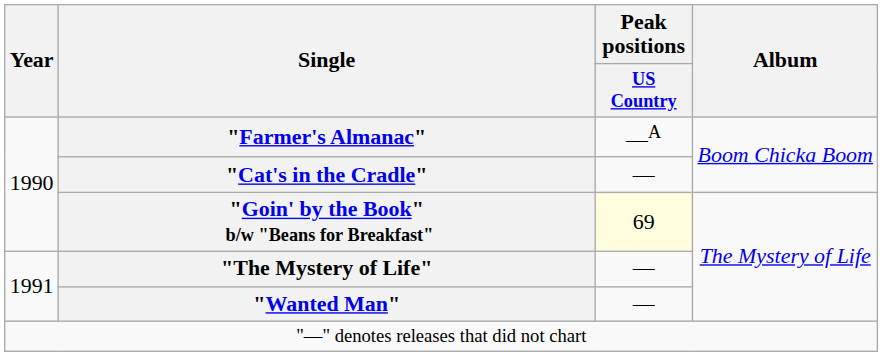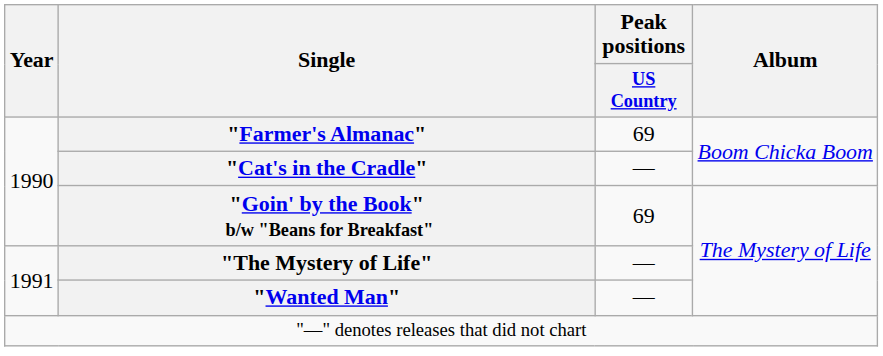 <table class="wikitable plainrowheaders" style="text-align:center;">
 <tr>
 <th rowspan="2">Year</th>
 <th rowspan="2" style="width:24em;">Single</th>
 <th colspan="1">Peak positions</th>
 <th rowspan="2">Album</th>
 </tr>
 <tr style="font-size:smaller;">
 <th width="65"><a href='#'>US Country</a><br></th>
 </tr>
 <tr>
 <td rowspan="3">1990</td>
 <th scope="row">"<a href='#'>Farmer's Almanac</a>"</th>
-<td>—<sup>A</sup></td>
+<td>69</td>
 <td rowspan="2"><em><a href='#'>Boom Chicka Boom</a></em></td>
 </tr>
 <tr>
 <th scope="row">"<a href='#'>Cat's in the Cradle</a>"</th>
 <td>—</td>
 </tr>
 <tr>
 <th scope="row">"<a href='#'>Goin' by the Book</a>"<br> <small>b/w "Beans for Breakfast"</small></th>
-<td style="background: lightyellow;">69</td>
+<td>69</td>
 <td rowspan="3"><em><a href='#'>The Mystery of Life</a></em></td>
 </tr>
 <tr>
 <td rowspan="2">1991</td>
 <th scope="row">"The Mystery of Life"</th>
 <td>—</td>
 </tr>
 <tr>
 <th scope="row">"<a href='#'>Wanted Man</a>"</th>
 <td>—</td>
 </tr>
 <tr>
 <td colspan="4" style="font-size:85%">"—" denotes releases that did not chart</td>
 </tr>
 </table>
